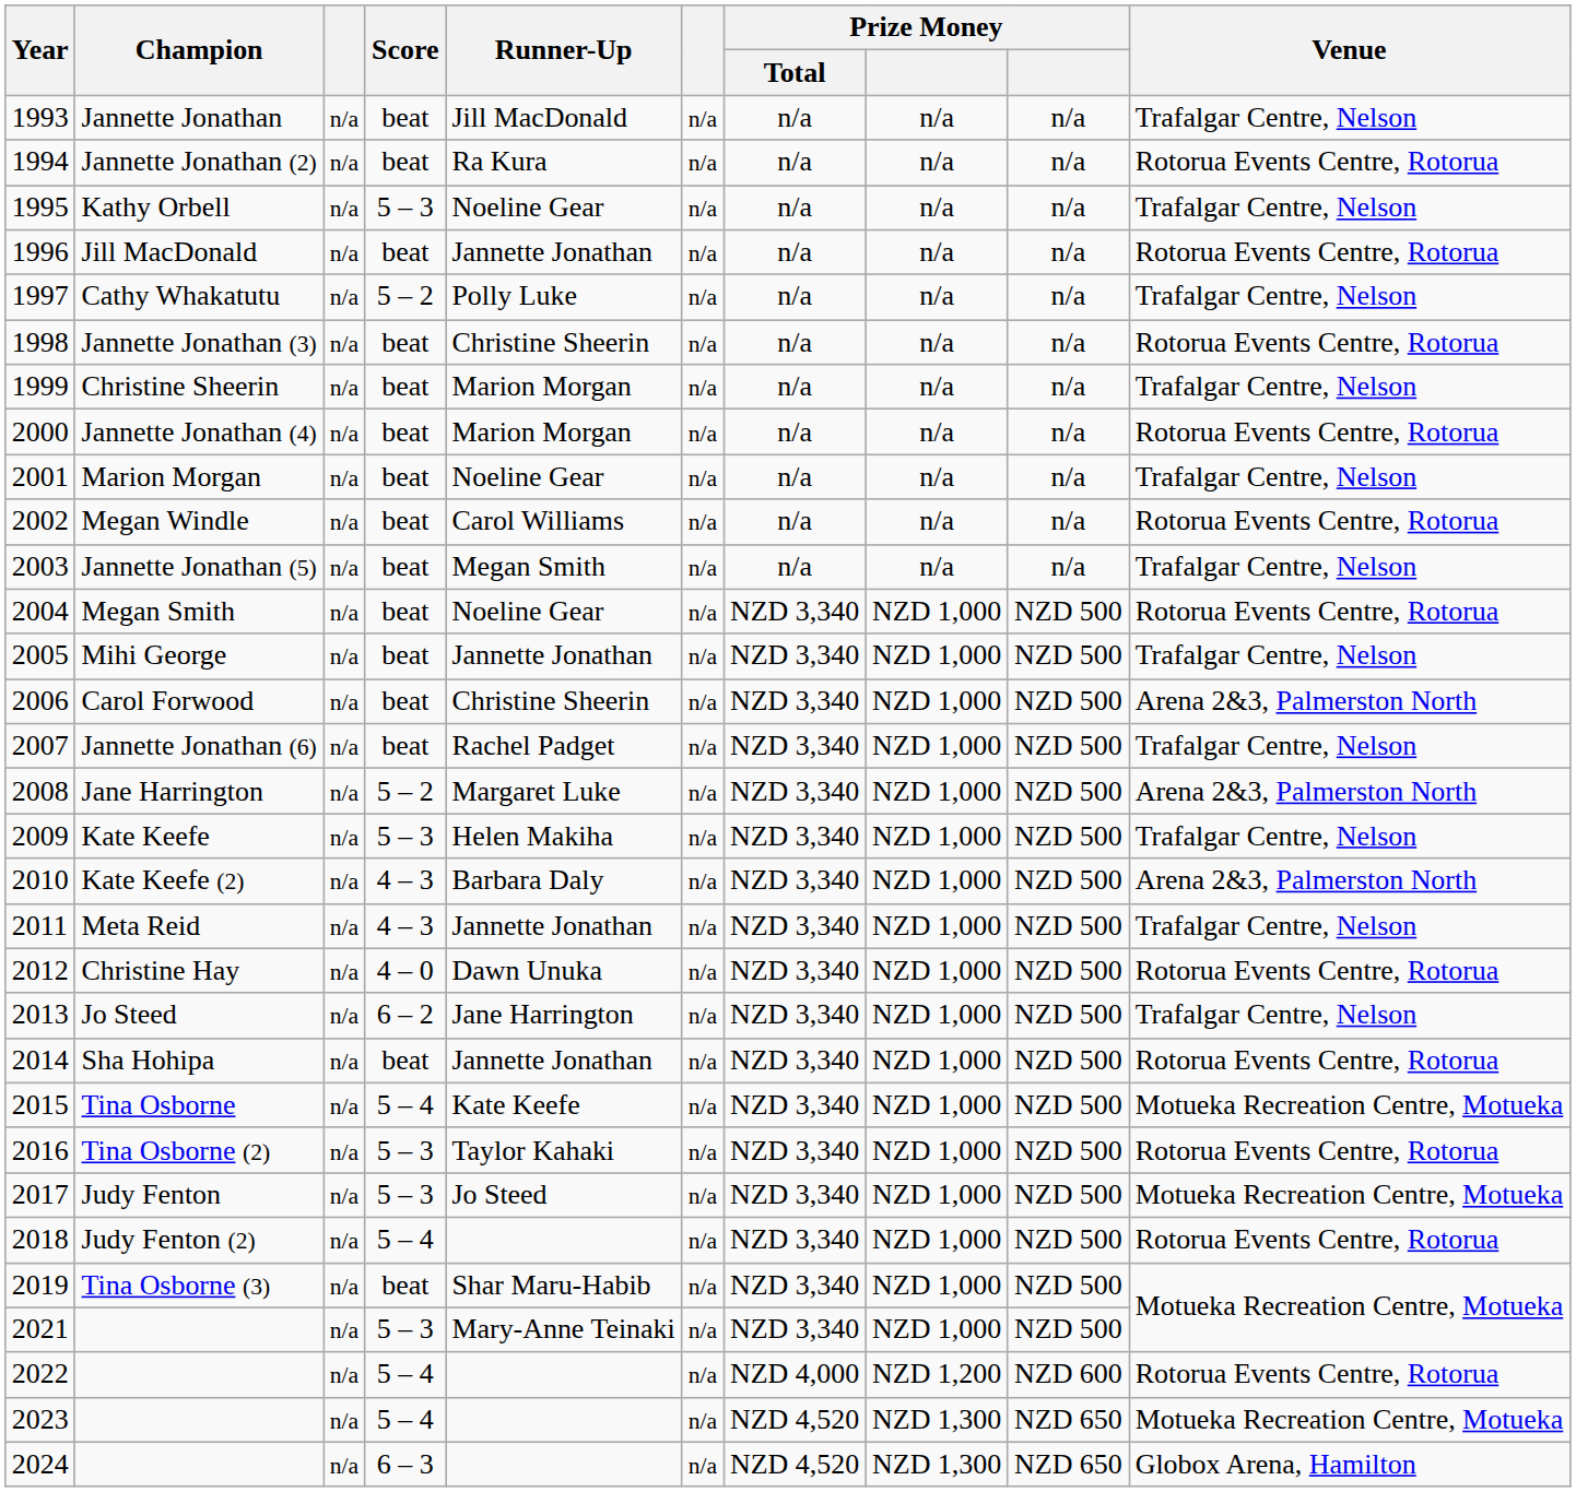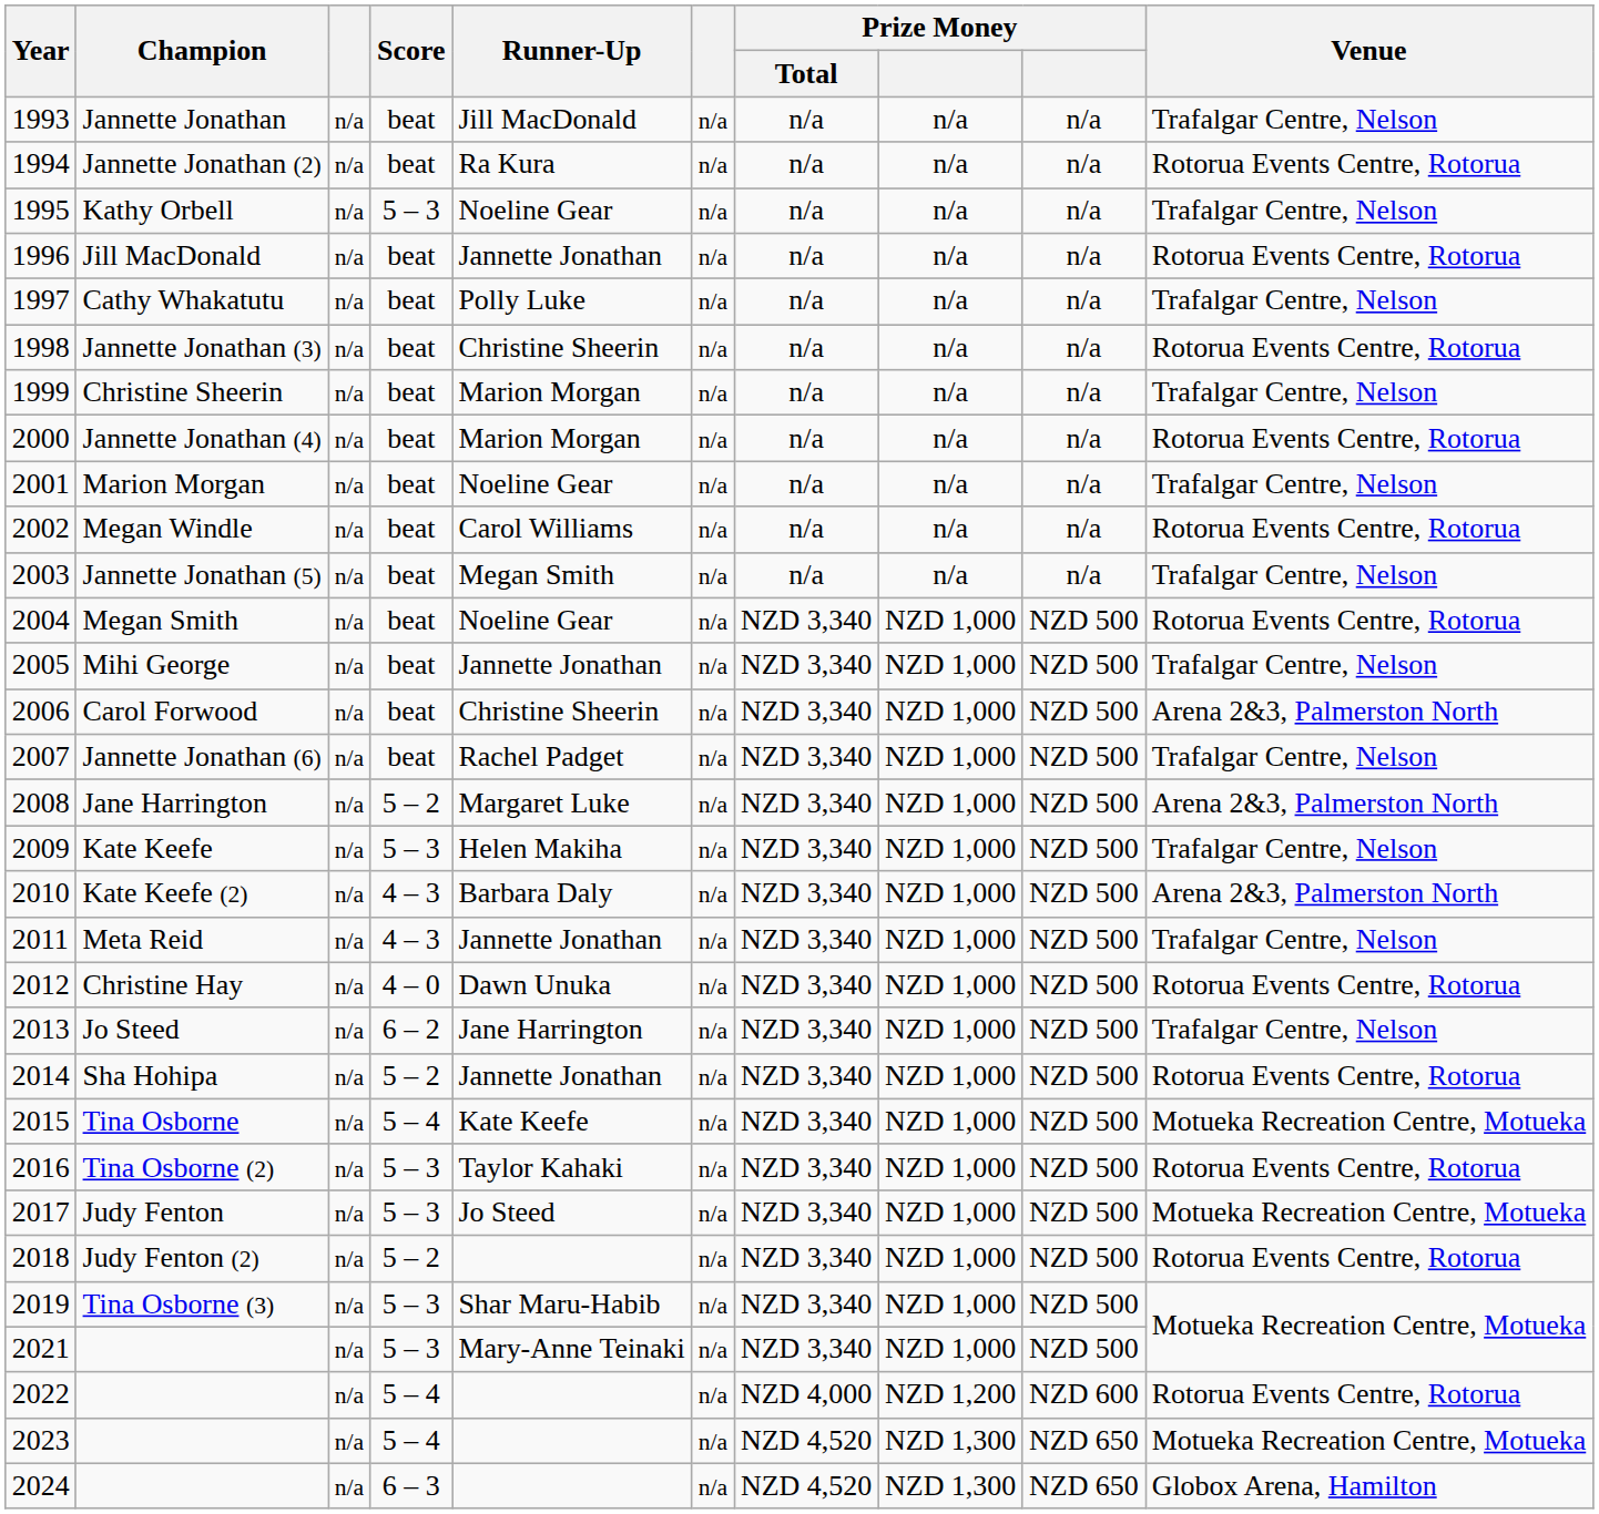 <table class="wikitable sortable">
 <tr>
 <th rowspan=2>Year</th>
 <th rowspan=2>Champion</th>
 <th rowspan=2></th>
 <th rowspan=2>Score</th>
 <th rowspan=2>Runner-Up</th>
 <th rowspan=2></th>
 <th colspan=3>Prize Money</th>
 <th rowspan=2>Venue</th>
 </tr>
 <tr>
 <th>Total</th>
 <th></th>
 <th></th>
 </tr>
 <tr>
 <td>1993</td>
 <td> Jannette Jonathan</td>
 <td align=center><small><span>n/a</span></small></td>
 <td align=center>beat</td>
 <td> Jill MacDonald</td>
 <td align=center><small><span>n/a</span></small></td>
 <td align=center>n/a</td>
 <td align=center>n/a</td>
 <td align=center>n/a</td>
 <td>Trafalgar Centre, <a href='#'>Nelson</a></td>
 </tr>
 <tr>
 <td>1994</td>
 <td> Jannette Jonathan <small>(2)</small></td>
 <td align=center><small><span>n/a</span></small></td>
 <td align=center>beat</td>
 <td> Ra Kura</td>
 <td align=center><small><span>n/a</span></small></td>
 <td align=center>n/a</td>
 <td align=center>n/a</td>
 <td align=center>n/a</td>
 <td>Rotorua Events Centre, <a href='#'>Rotorua</a></td>
 </tr>
 <tr>
 <td>1995</td>
 <td> Kathy Orbell</td>
 <td align=center><small><span>n/a</span></small></td>
 <td align=center>5 – 3</td>
 <td> Noeline Gear</td>
 <td align=center><small><span>n/a</span></small></td>
 <td align=center>n/a</td>
 <td align=center>n/a</td>
 <td align=center>n/a</td>
 <td>Trafalgar Centre, <a href='#'>Nelson</a></td>
 </tr>
 <tr>
 <td>1996</td>
 <td> Jill MacDonald</td>
 <td align=center><small><span>n/a</span></small></td>
 <td align=center>beat</td>
 <td> Jannette Jonathan</td>
 <td align=center><small><span>n/a</span></small></td>
 <td align=center>n/a</td>
 <td align=center>n/a</td>
 <td align=center>n/a</td>
 <td>Rotorua Events Centre, <a href='#'>Rotorua</a></td>
 </tr>
 <tr>
 <td>1997</td>
 <td> Cathy Whakatutu</td>
 <td align=center><small><span>n/a</span></small></td>
-<td align=center>5 – 2</td>
+<td align=center>beat</td>
 <td> Polly Luke</td>
 <td align=center><small><span>n/a</span></small></td>
 <td align=center>n/a</td>
 <td align=center>n/a</td>
 <td align=center>n/a</td>
 <td>Trafalgar Centre, <a href='#'>Nelson</a></td>
 </tr>
 <tr>
 <td>1998</td>
 <td> Jannette Jonathan <small>(3)</small></td>
 <td align=center><small><span>n/a</span></small></td>
 <td align=center>beat</td>
 <td> Christine Sheerin</td>
 <td align=center><small><span>n/a</span></small></td>
 <td align=center>n/a</td>
 <td align=center>n/a</td>
 <td align=center>n/a</td>
 <td>Rotorua Events Centre, <a href='#'>Rotorua</a></td>
 </tr>
 <tr>
 <td>1999</td>
 <td> Christine Sheerin</td>
 <td align=center><small><span>n/a</span></small></td>
 <td align=center>beat</td>
 <td> Marion Morgan</td>
 <td align=center><small><span>n/a</span></small></td>
 <td align=center>n/a</td>
 <td align=center>n/a</td>
 <td align=center>n/a</td>
 <td>Trafalgar Centre, <a href='#'>Nelson</a></td>
 </tr>
 <tr>
 <td>2000</td>
 <td> Jannette Jonathan <small>(4)</small></td>
 <td align=center><small><span>n/a</span></small></td>
 <td align=center>beat</td>
 <td> Marion Morgan</td>
 <td align=center><small><span>n/a</span></small></td>
 <td align=center>n/a</td>
 <td align=center>n/a</td>
 <td align=center>n/a</td>
 <td>Rotorua Events Centre, <a href='#'>Rotorua</a></td>
 </tr>
 <tr>
 <td>2001</td>
 <td> Marion Morgan</td>
 <td align=center><small><span>n/a</span></small></td>
 <td align=center>beat</td>
 <td> Noeline Gear</td>
 <td align=center><small><span>n/a</span></small></td>
 <td align=center>n/a</td>
 <td align=center>n/a</td>
 <td align=center>n/a</td>
 <td>Trafalgar Centre, <a href='#'>Nelson</a></td>
 </tr>
 <tr>
 <td>2002</td>
 <td> Megan Windle</td>
 <td align=center><small><span>n/a</span></small></td>
 <td align=center>beat</td>
 <td> Carol Williams</td>
 <td align=center><small><span>n/a</span></small></td>
 <td align=center>n/a</td>
 <td align=center>n/a</td>
 <td align=center>n/a</td>
 <td>Rotorua Events Centre, <a href='#'>Rotorua</a></td>
 </tr>
 <tr>
 <td>2003</td>
 <td> Jannette Jonathan <small>(5)</small></td>
 <td align=center><small><span>n/a</span></small></td>
 <td align=center>beat</td>
 <td> Megan Smith</td>
 <td align=center><small><span>n/a</span></small></td>
 <td align=center>n/a</td>
 <td align=center>n/a</td>
 <td align=center>n/a</td>
 <td>Trafalgar Centre, <a href='#'>Nelson</a></td>
 </tr>
 <tr>
 <td>2004</td>
 <td> Megan Smith</td>
 <td align=center><small><span>n/a</span></small></td>
 <td align=center>beat</td>
 <td> Noeline Gear</td>
 <td align=center><small><span>n/a</span></small></td>
 <td align=center>NZD 3,340</td>
 <td align=center>NZD 1,000</td>
 <td align=center>NZD 500</td>
 <td>Rotorua Events Centre, <a href='#'>Rotorua</a></td>
 </tr>
 <tr>
 <td>2005</td>
 <td> Mihi George</td>
 <td align=center><small><span>n/a</span></small></td>
 <td align=center>beat</td>
 <td> Jannette Jonathan</td>
 <td align=center><small><span>n/a</span></small></td>
 <td align=center>NZD 3,340</td>
 <td align=center>NZD 1,000</td>
 <td align=center>NZD 500</td>
 <td>Trafalgar Centre, <a href='#'>Nelson</a></td>
 </tr>
 <tr>
 <td>2006</td>
 <td> Carol Forwood</td>
 <td align=center><small><span>n/a</span></small></td>
 <td align=center>beat</td>
 <td> Christine Sheerin</td>
 <td align=center><small><span>n/a</span></small></td>
 <td align=center>NZD 3,340</td>
 <td align=center>NZD 1,000</td>
 <td align=center>NZD 500</td>
 <td>Arena 2&3, <a href='#'>Palmerston North</a></td>
 </tr>
 <tr>
 <td>2007</td>
 <td> Jannette Jonathan <small>(6)</small></td>
 <td align=center><small><span>n/a</span></small></td>
 <td align=center>beat</td>
 <td> Rachel Padget</td>
 <td align=center><small><span>n/a</span></small></td>
 <td align=center>NZD 3,340</td>
 <td align=center>NZD 1,000</td>
 <td align=center>NZD 500</td>
 <td>Trafalgar Centre, <a href='#'>Nelson</a></td>
 </tr>
 <tr>
 <td>2008</td>
 <td> Jane Harrington</td>
 <td align=center><small><span>n/a</span></small></td>
 <td align=center>5 – 2</td>
 <td> Margaret Luke</td>
 <td align=center><small><span>n/a</span></small></td>
 <td align=center>NZD 3,340</td>
 <td align=center>NZD 1,000</td>
 <td align=center>NZD 500</td>
 <td>Arena 2&3, <a href='#'>Palmerston North</a></td>
 </tr>
 <tr>
 <td>2009</td>
 <td> Kate Keefe</td>
 <td align=center><small><span>n/a</span></small></td>
 <td align=center>5 – 3</td>
 <td> Helen Makiha</td>
 <td align=center><small><span>n/a</span></small></td>
 <td align=center>NZD 3,340</td>
 <td align=center>NZD 1,000</td>
 <td align=center>NZD 500</td>
 <td>Trafalgar Centre, <a href='#'>Nelson</a></td>
 </tr>
 <tr>
 <td>2010</td>
 <td> Kate Keefe <small>(2)</small></td>
 <td align=center><small><span>n/a</span></small></td>
 <td align=center>4 – 3</td>
 <td> Barbara Daly</td>
 <td align=center><small><span>n/a</span></small></td>
 <td align=center>NZD 3,340</td>
 <td align=center>NZD 1,000</td>
 <td align=center>NZD 500</td>
 <td>Arena 2&3, <a href='#'>Palmerston North</a></td>
 </tr>
 <tr>
 <td>2011</td>
 <td> Meta Reid</td>
 <td align=center><small><span>n/a</span></small></td>
 <td align=center>4 – 3</td>
 <td> Jannette Jonathan</td>
 <td align=center><small><span>n/a</span></small></td>
 <td align=center>NZD 3,340</td>
 <td align=center>NZD 1,000</td>
 <td align=center>NZD 500</td>
 <td>Trafalgar Centre, <a href='#'>Nelson</a></td>
 </tr>
 <tr>
 <td>2012</td>
 <td> Christine Hay</td>
 <td align=center><small><span>n/a</span></small></td>
 <td align=center>4 – 0</td>
 <td> Dawn Unuka</td>
 <td align=center><small><span>n/a</span></small></td>
 <td align=center>NZD 3,340</td>
 <td align=center>NZD 1,000</td>
 <td align=center>NZD 500</td>
 <td>Rotorua Events Centre, <a href='#'>Rotorua</a></td>
 </tr>
 <tr>
 <td>2013</td>
 <td> Jo Steed</td>
 <td align=center><small><span>n/a</span></small></td>
 <td align=center>6 – 2</td>
 <td> Jane Harrington</td>
 <td align=center><small><span>n/a</span></small></td>
 <td align=center>NZD 3,340</td>
 <td align=center>NZD 1,000</td>
 <td align=center>NZD 500</td>
 <td>Trafalgar Centre, <a href='#'>Nelson</a></td>
 </tr>
 <tr>
 <td>2014</td>
 <td> Sha Hohipa</td>
 <td align=center><small><span>n/a</span></small></td>
-<td align=center>beat</td>
+<td align=center>5 – 2</td>
 <td> Jannette Jonathan</td>
 <td align=center><small><span>n/a</span></small></td>
 <td align=center>NZD 3,340</td>
 <td align=center>NZD 1,000</td>
 <td align=center>NZD 500</td>
 <td>Rotorua Events Centre, <a href='#'>Rotorua</a></td>
 </tr>
 <tr>
 <td>2015</td>
 <td> <a href='#'>Tina Osborne</a></td>
 <td align=center><small><span>n/a</span></small></td>
 <td align=center>5 – 4</td>
 <td> Kate Keefe</td>
 <td align=center><small><span>n/a</span></small></td>
 <td align=center>NZD 3,340</td>
 <td align=center>NZD 1,000</td>
 <td align=center>NZD 500</td>
 <td>Motueka Recreation Centre, <a href='#'>Motueka</a></td>
 </tr>
 <tr>
 <td>2016</td>
 <td> <a href='#'>Tina Osborne</a> <small>(2)</small></td>
 <td align=center><small><span>n/a</span></small></td>
 <td align=center>5 – 3</td>
 <td> Taylor Kahaki</td>
 <td align=center><small><span>n/a</span></small></td>
 <td align=center>NZD 3,340</td>
 <td align=center>NZD 1,000</td>
 <td align=center>NZD 500</td>
 <td>Rotorua Events Centre, <a href='#'>Rotorua</a></td>
 </tr>
 <tr>
 <td>2017</td>
 <td> Judy Fenton</td>
 <td align=center><small><span>n/a</span></small></td>
 <td align=center>5 – 3</td>
 <td> Jo Steed</td>
 <td align=center><small><span>n/a</span></small></td>
 <td align=center>NZD 3,340</td>
 <td align=center>NZD 1,000</td>
 <td align=center>NZD 500</td>
 <td>Motueka Recreation Centre, <a href='#'>Motueka</a></td>
 </tr>
 <tr>
 <td>2018</td>
 <td> Judy Fenton <small>(2)</small></td>
 <td align=center><small><span>n/a</span></small></td>
-<td align=center>5 – 4</td>
+<td align=center>5 – 2</td>
 <td></td>
 <td align=center><small><span>n/a</span></small></td>
 <td align=center>NZD 3,340</td>
 <td align=center>NZD 1,000</td>
 <td align=center>NZD 500</td>
 <td>Rotorua Events Centre, <a href='#'>Rotorua</a></td>
 </tr>
 <tr>
 <td>2019</td>
 <td> <a href='#'>Tina Osborne</a> <small>(3)</small></td>
 <td align=center><small><span>n/a</span></small></td>
-<td align=center>beat</td>
+<td align=center>5 – 3</td>
 <td> Shar Maru-Habib</td>
 <td align=center><small><span>n/a</span></small></td>
 <td align=center>NZD 3,340</td>
 <td align=center>NZD 1,000</td>
 <td align=center>NZD 500</td>
 <td rowspan=2>Motueka Recreation Centre, <a href='#'>Motueka</a></td>
 </tr>
 <tr>
 <td>2021</td>
 <td></td>
 <td align=center><small><span>n/a</span></small></td>
 <td align=center>5 – 3</td>
 <td> Mary-Anne Teinaki</td>
 <td align=center><small><span>n/a</span></small></td>
 <td align=center>NZD 3,340</td>
 <td align=center>NZD 1,000</td>
 <td align=center>NZD 500</td>
 </tr>
 <tr>
 <td>2022</td>
 <td></td>
 <td align=center><small><span>n/a</span></small></td>
 <td align=center>5 – 4</td>
 <td></td>
 <td align=center><small><span>n/a</span></small></td>
 <td align=center>NZD 4,000</td>
 <td align=center>NZD 1,200</td>
 <td align=center>NZD 600</td>
 <td>Rotorua Events Centre, <a href='#'>Rotorua</a></td>
 </tr>
 <tr>
 <td>2023</td>
 <td></td>
 <td align=center><small><span>n/a</span></small></td>
 <td align=center>5 – 4</td>
 <td></td>
 <td align=center><small><span>n/a</span></small></td>
 <td align=center>NZD 4,520</td>
 <td align=center>NZD 1,300</td>
 <td align=center>NZD 650</td>
 <td>Motueka Recreation Centre, <a href='#'>Motueka</a></td>
 </tr>
 <tr>
 <td>2024</td>
 <td></td>
 <td align=center><small><span>n/a</span></small></td>
 <td align=center>6 – 3</td>
 <td></td>
 <td align=center><small><span>n/a</span></small></td>
 <td align=center>NZD 4,520</td>
 <td align=center>NZD 1,300</td>
 <td align=center>NZD 650</td>
 <td>Globox Arena, <a href='#'>Hamilton</a></td>
 </tr>
 </table>
